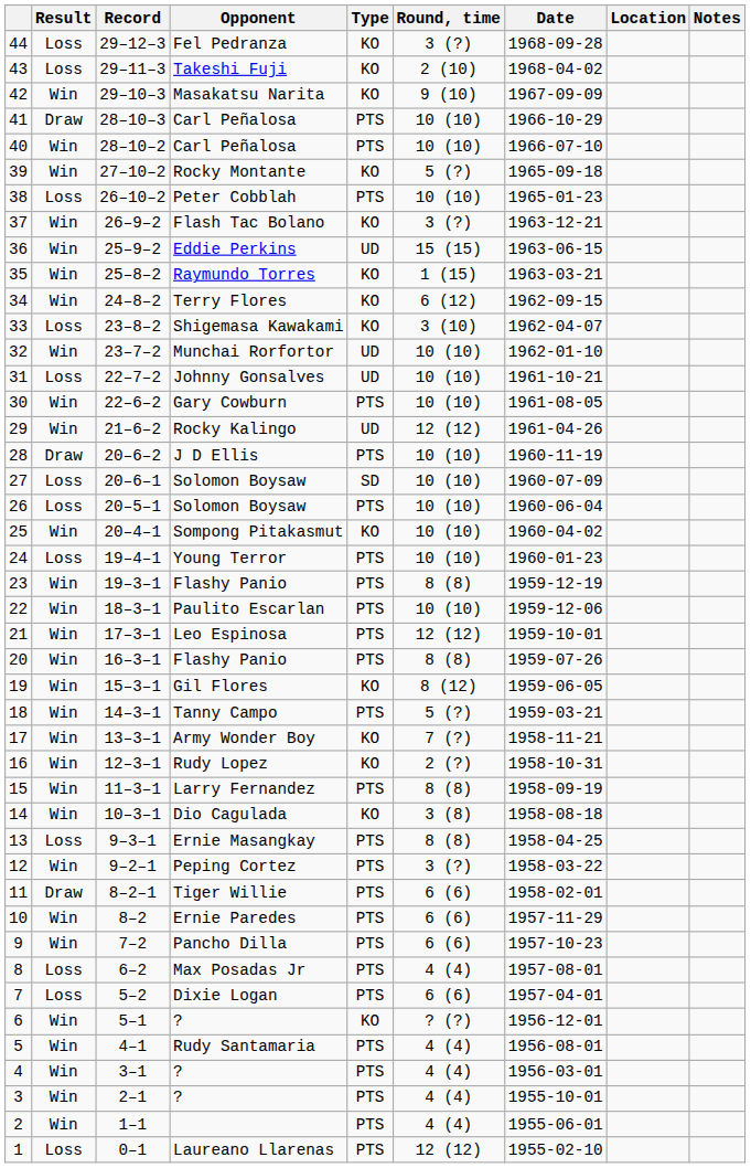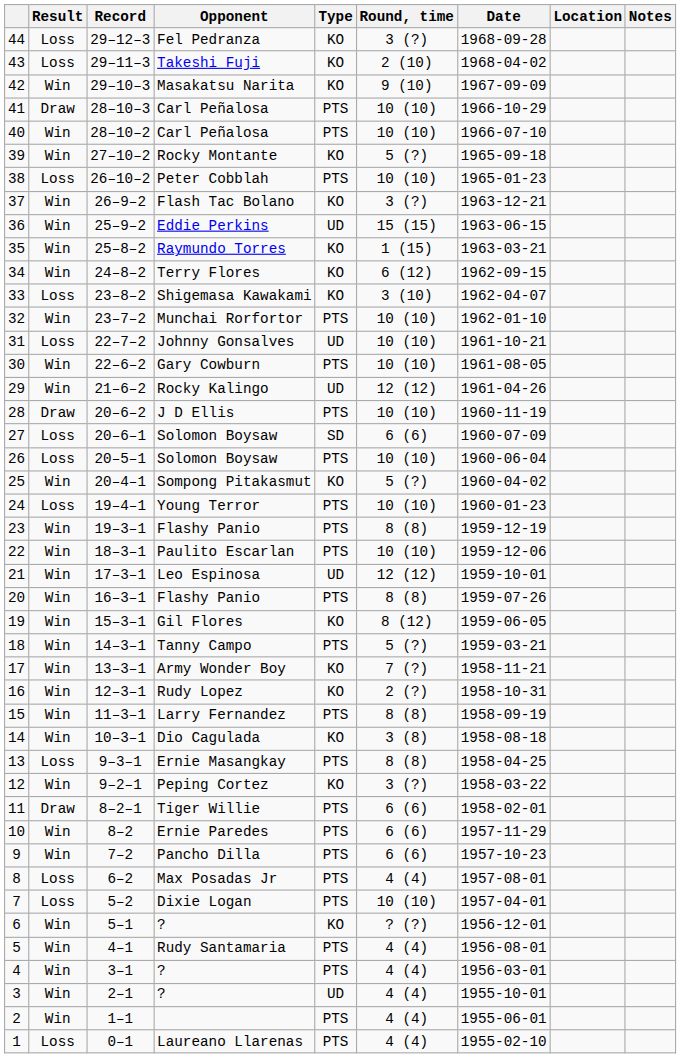 <table class=wikitable style=text-align:center>
 <tr>
 <th></th>
 <th>Result</th>
 <th>Record</th>
 <th>Opponent</th>
 <th>Type</th>
 <th>Round, time</th>
 <th>Date</th>
 <th>Location</th>
 <th>Notes</th>
 </tr>
 <tr>
 <td>44</td>
 <td>Loss</td>
 <td>29–12–3</td>
 <td align=left>Fel Pedranza</td>
 <td>KO</td>
 <td>3 (?)</td>
 <td>1968-09-28</td>
 <td align=left></td>
 <td align=left></td>
 </tr>
 <tr>
 <td>43</td>
 <td>Loss</td>
 <td>29–11–3</td>
 <td align=left><a href='#'>Takeshi Fuji</a></td>
 <td>KO</td>
 <td>2 (10)</td>
 <td>1968-04-02</td>
 <td align=left></td>
 <td align=left></td>
 </tr>
 <tr>
 <td>42</td>
 <td>Win</td>
 <td>29–10–3</td>
 <td align=left>Masakatsu Narita</td>
 <td>KO</td>
 <td>9 (10)</td>
 <td>1967-09-09</td>
 <td align=left></td>
 <td align=left></td>
 </tr>
 <tr>
 <td>41</td>
 <td>Draw</td>
 <td>28–10–3</td>
 <td align=left>Carl Peñalosa</td>
 <td>PTS</td>
 <td>10 (10)</td>
 <td>1966-10-29</td>
 <td align=left></td>
 <td align=left></td>
 </tr>
 <tr>
 <td>40</td>
 <td>Win</td>
 <td>28–10–2</td>
 <td align=left>Carl Peñalosa</td>
 <td>PTS</td>
 <td>10 (10)</td>
 <td>1966-07-10</td>
 <td align=left></td>
 <td align=left></td>
 </tr>
 <tr>
 <td>39</td>
 <td>Win</td>
 <td>27–10–2</td>
 <td align=left>Rocky Montante</td>
 <td>KO</td>
 <td>5 (?)</td>
 <td>1965-09-18</td>
 <td align=left></td>
 <td align=left></td>
 </tr>
 <tr>
 <td>38</td>
 <td>Loss</td>
 <td>26–10–2</td>
 <td align=left>Peter Cobblah</td>
 <td>PTS</td>
 <td>10 (10)</td>
 <td>1965-01-23</td>
 <td align=left></td>
 <td align=left></td>
 </tr>
 <tr>
 <td>37</td>
 <td>Win</td>
 <td>26–9–2</td>
 <td align=left>Flash Tac Bolano</td>
 <td>KO</td>
 <td>3 (?)</td>
 <td>1963-12-21</td>
 <td align=left></td>
 <td align=left></td>
 </tr>
 <tr>
 <td>36</td>
 <td>Win</td>
 <td>25–9–2</td>
 <td align=left><a href='#'>Eddie Perkins</a></td>
 <td>UD</td>
 <td>15 (15)</td>
 <td>1963-06-15</td>
 <td align=left></td>
 <td align=left></td>
 </tr>
 <tr>
 <td>35</td>
 <td>Win</td>
 <td>25–8–2</td>
 <td align=left><a href='#'>Raymundo Torres</a></td>
 <td>KO</td>
 <td>1 (15)</td>
 <td>1963-03-21</td>
 <td align=left></td>
 <td align=left></td>
 </tr>
 <tr>
 <td>34</td>
 <td>Win</td>
 <td>24–8–2</td>
 <td align=left>Terry Flores</td>
 <td>KO</td>
 <td>6 (12)</td>
 <td>1962-09-15</td>
 <td align=left></td>
 <td align=left></td>
 </tr>
 <tr>
 <td>33</td>
 <td>Loss</td>
 <td>23–8–2</td>
 <td align=left>Shigemasa Kawakami</td>
 <td>KO</td>
 <td>3 (10)</td>
 <td>1962-04-07</td>
 <td align=left></td>
 <td align=left></td>
 </tr>
 <tr>
 <td>32</td>
 <td>Win</td>
 <td>23–7–2</td>
 <td align=left>Munchai Rorfortor</td>
-<td>UD</td>
+<td>PTS</td>
 <td>10 (10)</td>
 <td>1962-01-10</td>
 <td align=left></td>
 <td align=left></td>
 </tr>
 <tr>
 <td>31</td>
 <td>Loss</td>
 <td>22–7–2</td>
 <td align=left>Johnny Gonsalves</td>
 <td>UD</td>
 <td>10 (10)</td>
 <td>1961-10-21</td>
 <td align=left></td>
 <td align=left></td>
 </tr>
 <tr>
 <td>30</td>
 <td>Win</td>
 <td>22–6–2</td>
 <td align=left>Gary Cowburn</td>
 <td>PTS</td>
 <td>10 (10)</td>
 <td>1961-08-05</td>
 <td align=left></td>
 <td align=left></td>
 </tr>
 <tr>
 <td>29</td>
 <td>Win</td>
 <td>21–6–2</td>
 <td align=left>Rocky Kalingo</td>
 <td>UD</td>
 <td>12 (12)</td>
 <td>1961-04-26</td>
 <td align=left></td>
 <td align=left></td>
 </tr>
 <tr>
 <td>28</td>
 <td>Draw</td>
 <td>20–6–2</td>
 <td align=left>J D Ellis</td>
 <td>PTS</td>
 <td>10 (10)</td>
 <td>1960-11-19</td>
 <td align=left></td>
 <td align=left></td>
 </tr>
 <tr>
 <td>27</td>
 <td>Loss</td>
 <td>20–6–1</td>
 <td align=left>Solomon Boysaw</td>
 <td>SD</td>
-<td>10 (10)</td>
+<td>6 (6)</td>
 <td>1960-07-09</td>
 <td align=left></td>
 <td align=left></td>
 </tr>
 <tr>
 <td>26</td>
 <td>Loss</td>
 <td>20–5–1</td>
 <td align=left>Solomon Boysaw</td>
 <td>PTS</td>
 <td>10 (10)</td>
 <td>1960-06-04</td>
 <td align=left></td>
 <td align=left></td>
 </tr>
 <tr>
 <td>25</td>
 <td>Win</td>
 <td>20–4–1</td>
 <td align=left>Sompong Pitakasmut</td>
 <td>KO</td>
-<td>10 (10)</td>
+<td>5 (?)</td>
 <td>1960-04-02</td>
 <td align=left></td>
 <td align=left></td>
 </tr>
 <tr>
 <td>24</td>
 <td>Loss</td>
 <td>19–4–1</td>
 <td align=left>Young Terror</td>
 <td>PTS</td>
 <td>10 (10)</td>
 <td>1960-01-23</td>
 <td align=left></td>
 <td align=left></td>
 </tr>
 <tr>
 <td>23</td>
 <td>Win</td>
 <td>19–3–1</td>
 <td align=left>Flashy Panio</td>
 <td>PTS</td>
 <td>8 (8)</td>
 <td>1959-12-19</td>
 <td align=left></td>
 <td align=left></td>
 </tr>
 <tr>
 <td>22</td>
 <td>Win</td>
 <td>18–3–1</td>
 <td align=left>Paulito Escarlan</td>
 <td>PTS</td>
 <td>10 (10)</td>
 <td>1959-12-06</td>
 <td align=left></td>
 <td align=left></td>
 </tr>
 <tr>
 <td>21</td>
 <td>Win</td>
 <td>17–3–1</td>
 <td align=left>Leo Espinosa</td>
-<td>PTS</td>
+<td>UD</td>
 <td>12 (12)</td>
 <td>1959-10-01</td>
 <td align=left></td>
 <td align=left></td>
 </tr>
 <tr>
 <td>20</td>
 <td>Win</td>
 <td>16–3–1</td>
 <td align=left>Flashy Panio</td>
 <td>PTS</td>
 <td>8 (8)</td>
 <td>1959-07-26</td>
 <td align=left></td>
 <td align=left></td>
 </tr>
 <tr>
 <td>19</td>
 <td>Win</td>
 <td>15–3–1</td>
 <td align=left>Gil Flores</td>
 <td>KO</td>
 <td>8 (12)</td>
 <td>1959-06-05</td>
 <td align=left></td>
 <td align=left></td>
 </tr>
 <tr>
 <td>18</td>
 <td>Win</td>
 <td>14–3–1</td>
 <td align=left>Tanny Campo</td>
 <td>PTS</td>
 <td>5 (?)</td>
 <td>1959-03-21</td>
 <td align=left></td>
 <td align=left></td>
 </tr>
 <tr>
 <td>17</td>
 <td>Win</td>
 <td>13–3–1</td>
 <td align=left>Army Wonder Boy</td>
 <td>KO</td>
 <td>7 (?)</td>
 <td>1958-11-21</td>
 <td align=left></td>
 <td align=left></td>
 </tr>
 <tr>
 <td>16</td>
 <td>Win</td>
 <td>12–3–1</td>
 <td align=left>Rudy Lopez</td>
 <td>KO</td>
 <td>2 (?)</td>
 <td>1958-10-31</td>
 <td align=left></td>
 <td align=left></td>
 </tr>
 <tr>
 <td>15</td>
 <td>Win</td>
 <td>11–3–1</td>
 <td align=left>Larry Fernandez</td>
 <td>PTS</td>
 <td>8 (8)</td>
 <td>1958-09-19</td>
 <td align=left></td>
 <td align=left></td>
 </tr>
 <tr>
 <td>14</td>
 <td>Win</td>
 <td>10–3–1</td>
 <td align=left>Dio Cagulada</td>
 <td>KO</td>
 <td>3 (8)</td>
 <td>1958-08-18</td>
 <td align=left></td>
 <td align=left></td>
 </tr>
 <tr>
 <td>13</td>
 <td>Loss</td>
 <td>9–3–1</td>
 <td align=left>Ernie Masangkay</td>
 <td>PTS</td>
 <td>8 (8)</td>
 <td>1958-04-25</td>
 <td align=left></td>
 <td align=left></td>
 </tr>
 <tr>
 <td>12</td>
 <td>Win</td>
 <td>9–2–1</td>
 <td align=left>Peping Cortez</td>
-<td>PTS</td>
+<td>KO</td>
 <td>3 (?)</td>
 <td>1958-03-22</td>
 <td align=left></td>
 <td align=left></td>
 </tr>
 <tr>
 <td>11</td>
 <td>Draw</td>
 <td>8–2–1</td>
 <td align=left>Tiger Willie</td>
 <td>PTS</td>
 <td>6 (6)</td>
 <td>1958-02-01</td>
 <td align=left></td>
 <td align=left></td>
 </tr>
 <tr>
 <td>10</td>
 <td>Win</td>
 <td>8–2</td>
 <td align=left>Ernie Paredes</td>
 <td>PTS</td>
 <td>6 (6)</td>
 <td>1957-11-29</td>
 <td align=left></td>
 <td align=left></td>
 </tr>
 <tr>
 <td>9</td>
 <td>Win</td>
 <td>7–2</td>
 <td align=left>Pancho Dilla</td>
 <td>PTS</td>
 <td>6 (6)</td>
 <td>1957-10-23</td>
 <td align=left></td>
 <td align=left></td>
 </tr>
 <tr>
 <td>8</td>
 <td>Loss</td>
 <td>6–2</td>
 <td align=left>Max Posadas Jr</td>
 <td>PTS</td>
 <td>4 (4)</td>
 <td>1957-08-01</td>
 <td align=left></td>
 <td align=left></td>
 </tr>
 <tr>
 <td>7</td>
 <td>Loss</td>
 <td>5–2</td>
 <td align=left>Dixie Logan</td>
 <td>PTS</td>
-<td>6 (6)</td>
+<td>10 (10)</td>
 <td>1957-04-01</td>
 <td align=left></td>
 <td align=left></td>
 </tr>
 <tr>
 <td>6</td>
 <td>Win</td>
 <td>5–1</td>
 <td align=left>?</td>
 <td>KO</td>
 <td>? (?)</td>
 <td>1956-12-01</td>
 <td align=left></td>
 <td align=left></td>
 </tr>
 <tr>
 <td>5</td>
 <td>Win</td>
 <td>4–1</td>
 <td align=left>Rudy Santamaria</td>
 <td>PTS</td>
 <td>4 (4)</td>
 <td>1956-08-01</td>
 <td align=left></td>
 <td align=left></td>
 </tr>
 <tr>
 <td>4</td>
 <td>Win</td>
 <td>3–1</td>
 <td align=left>?</td>
 <td>PTS</td>
 <td>4 (4)</td>
 <td>1956-03-01</td>
 <td align=left></td>
 <td align=left></td>
 </tr>
 <tr>
 <td>3</td>
 <td>Win</td>
 <td>2–1</td>
 <td align=left>?</td>
-<td>PTS</td>
+<td>UD</td>
 <td>4 (4)</td>
 <td>1955-10-01</td>
 <td align=left></td>
 <td align=left></td>
 </tr>
 <tr>
 <td>2</td>
 <td>Win</td>
 <td>1–1</td>
 <td align=left></td>
 <td>PTS</td>
 <td>4 (4)</td>
 <td>1955-06-01</td>
 <td align=left></td>
 <td align=left></td>
 </tr>
 <tr>
 <td>1</td>
 <td>Loss</td>
 <td>0–1</td>
 <td align=left>Laureano Llarenas</td>
 <td>PTS</td>
-<td>12 (12)</td>
+<td>4 (4)</td>
 <td>1955-02-10</td>
 <td align=left></td>
 <td align=left></td>
 </tr>
 </table>
